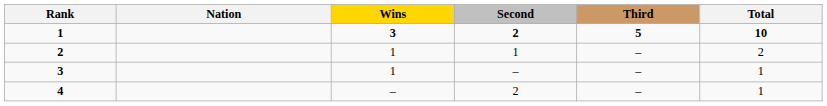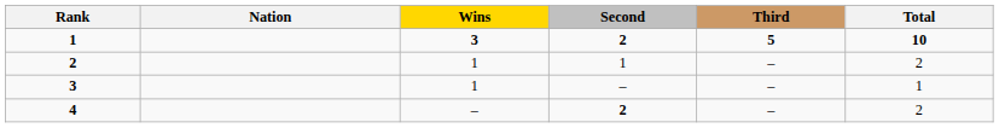 <table class="wikitable collapsible autocollapse plainrowheaders" width=68% style="text-align:center;">
 <tr style="background-color:#EDEDED;">
 <th width=100px class="hintergrundfarbe5">Rank</th>
 <th width=200px class="hintergrundfarbe6">Nation</th>
 <th style="background:    gold; width:15%">Wins</th>
 <th style="background:  silver; width:15%">Second</th>
 <th style="background: #CC9966; width:15%">Third</th>
 <th class="hintergrundfarbe6" style="width:15%">Total</th>
 </tr>
 <tr>
 <td><strong>1</strong></td>
 <td style="text-align:left"></td>
 <td><strong>3</strong></td>
 <td><strong>2</strong></td>
 <td><strong>5</strong></td>
 <td><strong>10</strong></td>
 </tr>
 <tr>
 <td><strong>2</strong></td>
 <td style="text-align:left"></td>
 <td>1</td>
 <td>1</td>
 <td>–</td>
 <td>2</td>
 </tr>
 <tr>
 <td><strong>3</strong></td>
 <td style="text-align:left"></td>
 <td>1</td>
 <td>–</td>
 <td>–</td>
 <td>1</td>
 </tr>
 <tr>
 <td><strong>4</strong></td>
 <td style="text-align:left"></td>
 <td>–</td>
+<td><strong>2</strong></td>
+<td>–</td>
 <td>2</td>
-<td>–</td>
-<td>1</td>
 </tr>
 </table>
